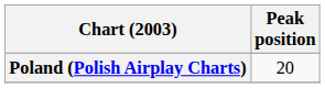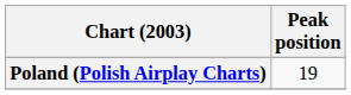 <table class="wikitable sortable plainrowheaders" style="text-align:center">
 <tr>
 <th scope="col">Chart (2003)</th>
 <th scope="col">Peak<br>position</th>
 </tr>
 <tr>
 </tr>
 <tr>
 </tr>
 <tr>
 </tr>
 <tr>
 </tr>
 <tr>
 </tr>
 <tr>
 </tr>
 <tr>
 </tr>
 <tr>
 <th scope="row">Poland (<a href='#'>Polish Airplay Charts</a>)</th>
-<td>20</td>
+<td>19</td>
 </tr>
 <tr>
 </tr>
 <tr>
 </tr>
 <tr>
 </tr>
 <tr>
 </tr>
 <tr>
 </tr>
 <tr>
 </tr>
 <tr>
 </tr>
 </table>
